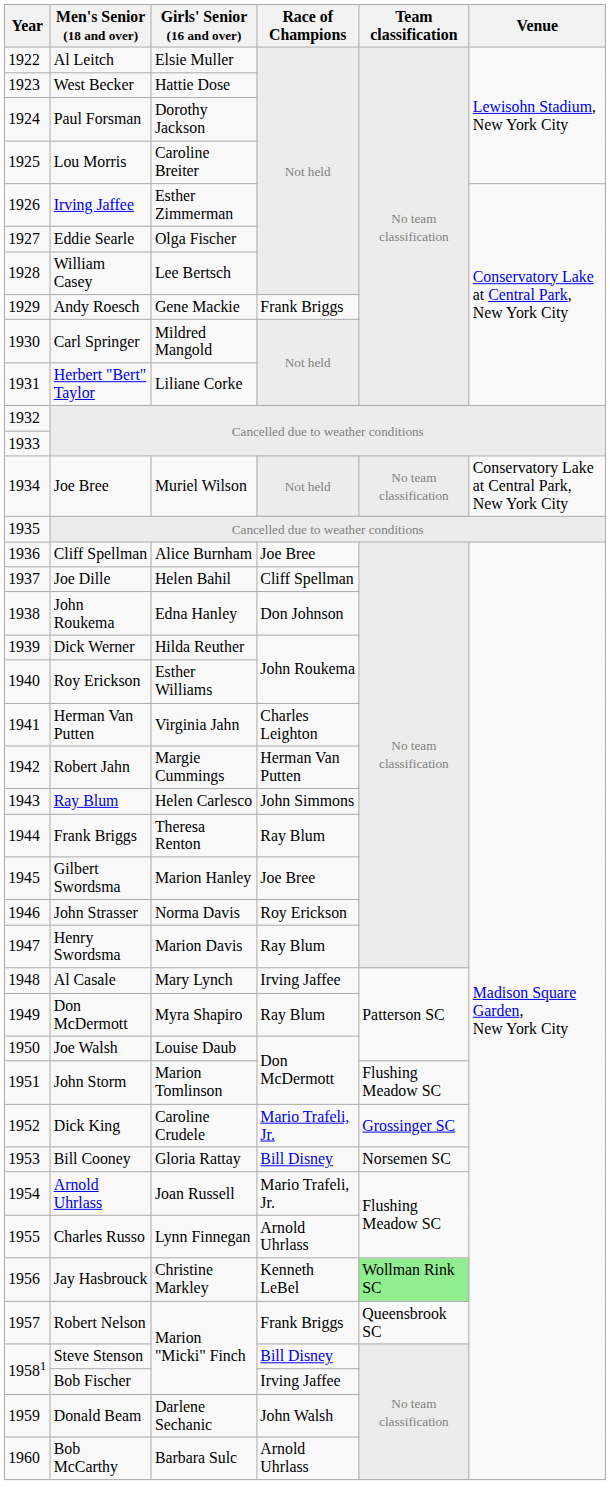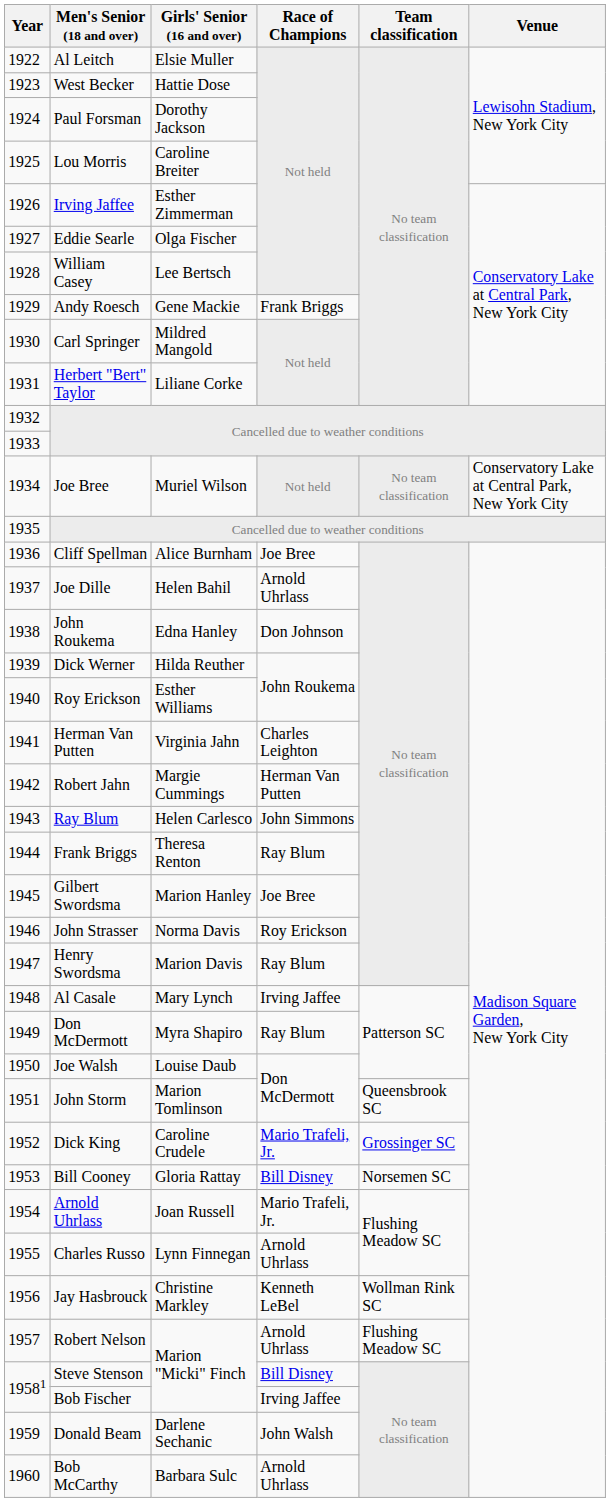 <table class="wikitable sortable">
 <tr>
 <th>Year</th>
 <th>Men's Senior<br><small>(18 and over)</small></th>
 <th>Girls' Senior<br><small>(16 and over)</small></th>
 <th>Race of Champions</th>
 <th>Team classification</th>
 <th>Venue</th>
 </tr>
 <tr>
 <td>1922</td>
 <td>Al Leitch</td>
 <td>Elsie Muller</td>
 <td rowspan="7" style="background:#ececec; color:gray; text-align:center;" class="table-na"><small>Not held</small></td>
 <td rowspan="10" style="background:#ececec; color:gray; text-align:center;" class="table-na"><small>No team classification</small></td>
 <td rowspan="4"><a href='#'>Lewisohn Stadium</a>, New York City</td>
 </tr>
 <tr>
 <td>1923</td>
 <td>West Becker</td>
 <td>Hattie Dose</td>
 </tr>
 <tr>
 <td>1924</td>
 <td>Paul Forsman</td>
 <td>Dorothy Jackson</td>
 </tr>
 <tr>
 <td>1925</td>
 <td>Lou Morris</td>
 <td>Caroline Breiter</td>
 </tr>
 <tr>
 <td>1926</td>
 <td><a href='#'>Irving Jaffee</a></td>
 <td>Esther Zimmerman</td>
 <td rowspan="6"><a href='#'>Conservatory Lake</a> at <a href='#'>Central Park</a>,<br>New York City</td>
 </tr>
 <tr>
 <td>1927</td>
 <td>Eddie Searle</td>
 <td>Olga Fischer</td>
 </tr>
 <tr>
 <td>1928</td>
 <td>William Casey</td>
 <td>Lee Bertsch</td>
 </tr>
 <tr>
 <td>1929</td>
 <td>Andy Roesch</td>
 <td>Gene Mackie</td>
 <td>Frank Briggs</td>
 </tr>
 <tr>
 <td>1930</td>
 <td>Carl Springer</td>
 <td>Mildred Mangold</td>
 <td rowspan="2" style="background:#ececec; color:gray; text-align:center;" class="table-na"><small>Not held</small></td>
 </tr>
 <tr>
 <td>1931</td>
 <td><a href='#'>Herbert "Bert" Taylor</a></td>
 <td>Liliane Corke</td>
 </tr>
 <tr>
 <td>1932</td>
 <td colspan="5" rowspan="2" style="background:#ececec; color:gray; text-align:center;" class="table-na"><small>Cancelled due to weather conditions</small></td>
 </tr>
 <tr>
 <td>1933</td>
 </tr>
 <tr>
 <td>1934</td>
 <td>Joe Bree</td>
 <td>Muriel Wilson</td>
 <td style="background:#ececec; color:gray; text-align:center;" class="table-na"><small>Not held</small></td>
 <td style="background:#ececec; color:gray; text-align:center;" class="table-na"><small>No team classification</small></td>
 <td>Conservatory Lake at Central Park,<br>New York City</td>
 </tr>
 <tr>
 <td>1935</td>
 <td colspan="5" style="background:#ececec; color:gray; text-align:center;" class="table-na"><small>Cancelled due to weather conditions</small></td>
 </tr>
 <tr>
 <td>1936</td>
 <td>Cliff Spellman</td>
 <td>Alice Burnham</td>
 <td>Joe Bree</td>
 <td rowspan="12" style="background:#ececec; color:gray; text-align:center;" class="table-na"><small>No team classification</small></td>
 <td rowspan="26"><a href='#'>Madison Square Garden</a>,<br>New York City</td>
 </tr>
 <tr>
 <td>1937</td>
 <td>Joe Dille</td>
 <td>Helen Bahil</td>
-<td>Cliff Spellman</td>
+<td>Arnold Uhrlass</td>
 </tr>
 <tr>
 <td>1938</td>
 <td>John Roukema</td>
 <td>Edna Hanley</td>
 <td>Don Johnson</td>
 </tr>
 <tr>
 <td>1939</td>
 <td>Dick Werner</td>
 <td>Hilda Reuther</td>
 <td rowspan="2">John Roukema</td>
 </tr>
 <tr>
 <td>1940</td>
 <td>Roy Erickson</td>
 <td>Esther Williams</td>
 </tr>
 <tr>
 <td>1941</td>
 <td>Herman Van Putten</td>
 <td>Virginia Jahn</td>
 <td>Charles Leighton</td>
 </tr>
 <tr>
 <td>1942</td>
 <td>Robert Jahn</td>
 <td>Margie Cummings</td>
 <td>Herman Van Putten</td>
 </tr>
 <tr>
 <td>1943</td>
 <td><a href='#'>Ray Blum</a></td>
 <td>Helen Carlesco</td>
 <td>John Simmons</td>
 </tr>
 <tr>
 <td>1944</td>
 <td>Frank Briggs</td>
 <td>Theresa Renton</td>
 <td>Ray Blum</td>
 </tr>
 <tr>
 <td>1945</td>
 <td>Gilbert Swordsma</td>
 <td>Marion Hanley</td>
 <td>Joe Bree</td>
 </tr>
 <tr>
 <td>1946</td>
 <td>John Strasser</td>
 <td>Norma Davis</td>
 <td>Roy Erickson</td>
 </tr>
 <tr>
 <td>1947</td>
 <td>Henry Swordsma</td>
 <td>Marion Davis</td>
 <td>Ray Blum</td>
 </tr>
 <tr>
 <td>1948</td>
 <td>Al Casale</td>
 <td>Mary Lynch</td>
 <td>Irving Jaffee</td>
 <td rowspan="3">Patterson SC</td>
 </tr>
 <tr>
 <td>1949</td>
 <td>Don McDermott</td>
 <td>Myra Shapiro</td>
 <td>Ray Blum</td>
 </tr>
 <tr>
 <td>1950</td>
 <td>Joe Walsh</td>
 <td>Louise Daub</td>
 <td rowspan="2">Don McDermott</td>
 </tr>
 <tr>
 <td>1951</td>
 <td>John Storm</td>
 <td>Marion Tomlinson</td>
-<td>Flushing Meadow SC</td>
+<td>Queensbrook SC</td>
 </tr>
 <tr>
 <td>1952</td>
 <td>Dick King</td>
 <td>Caroline Crudele</td>
 <td><a href='#'>Mario Trafeli, Jr.</a></td>
 <td><a href='#'>Grossinger SC</a></td>
 </tr>
 <tr>
 <td>1953</td>
 <td>Bill Cooney</td>
 <td>Gloria Rattay</td>
 <td><a href='#'>Bill Disney</a></td>
 <td>Norsemen SC</td>
 </tr>
 <tr>
 <td>1954</td>
 <td><a href='#'>Arnold Uhrlass</a></td>
 <td>Joan Russell</td>
 <td>Mario Trafeli, Jr.</td>
 <td rowspan="2">Flushing Meadow SC</td>
 </tr>
 <tr>
 <td>1955</td>
 <td>Charles Russo</td>
 <td>Lynn Finnegan</td>
 <td>Arnold Uhrlass</td>
 </tr>
 <tr>
 <td>1956</td>
 <td>Jay Hasbrouck</td>
 <td>Christine Markley</td>
 <td>Kenneth LeBel</td>
-<td style="background: lightgreen;">Wollman Rink SC</td>
+<td>Wollman Rink SC</td>
 </tr>
 <tr>
 <td>1957</td>
 <td>Robert Nelson</td>
 <td rowspan="3">Marion "Micki" Finch</td>
-<td>Frank Briggs</td>
-<td>Queensbrook SC</td>
+<td>Arnold Uhrlass</td>
+<td>Flushing Meadow SC</td>
 </tr>
 <tr>
 <td rowspan="2">1958<sup>1</sup></td>
 <td>Steve Stenson</td>
 <td><a href='#'>Bill Disney</a></td>
 <td rowspan="4" style="background:#ececec; color:gray; text-align:center;" class="table-na"><small>No team classification</small></td>
 </tr>
 <tr>
 <td>Bob Fischer</td>
 <td>Irving Jaffee</td>
 </tr>
 <tr>
 <td>1959</td>
 <td>Donald Beam</td>
 <td>Darlene Sechanic</td>
 <td>John Walsh</td>
 </tr>
 <tr>
 <td>1960</td>
 <td>Bob McCarthy</td>
 <td>Barbara Sulc</td>
 <td>Arnold Uhrlass</td>
 </tr>
 </table>
